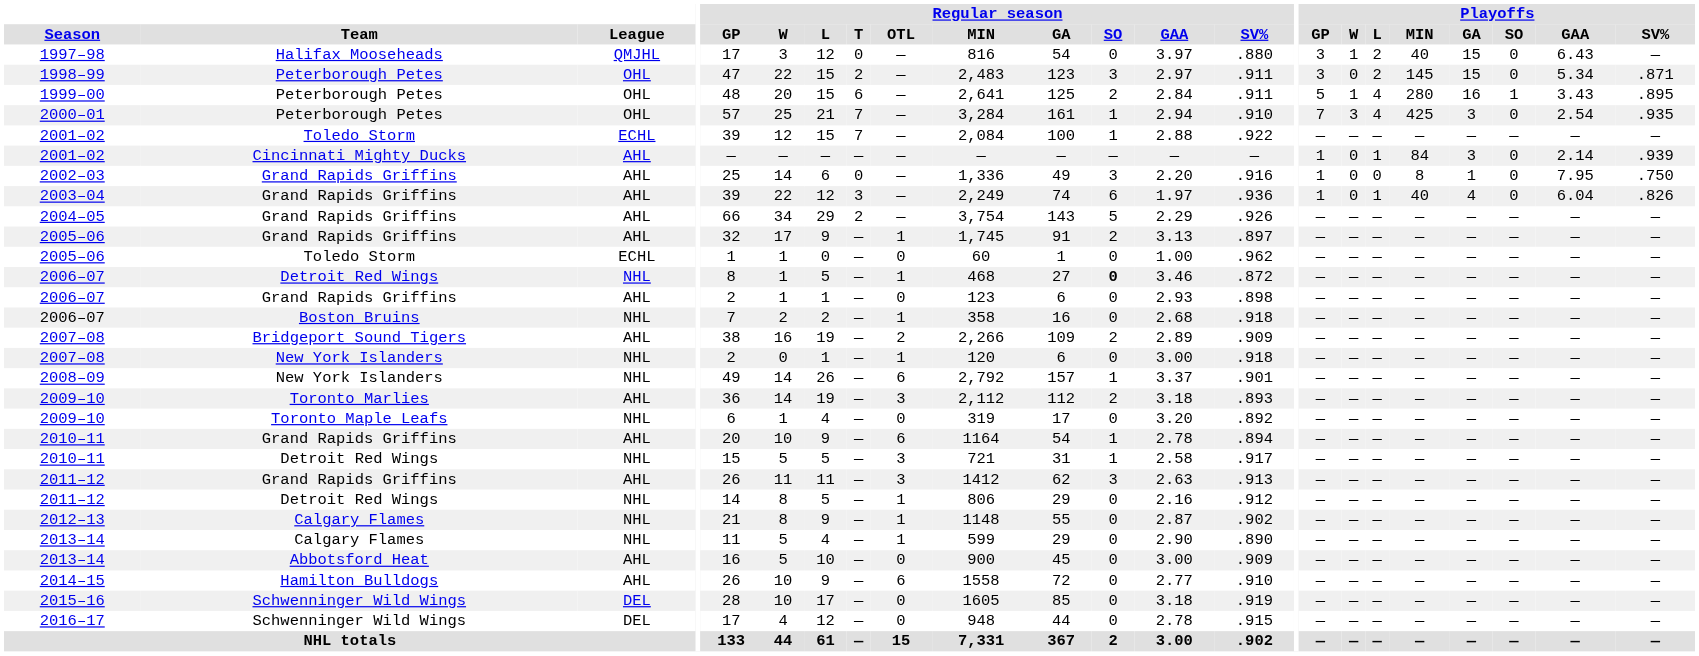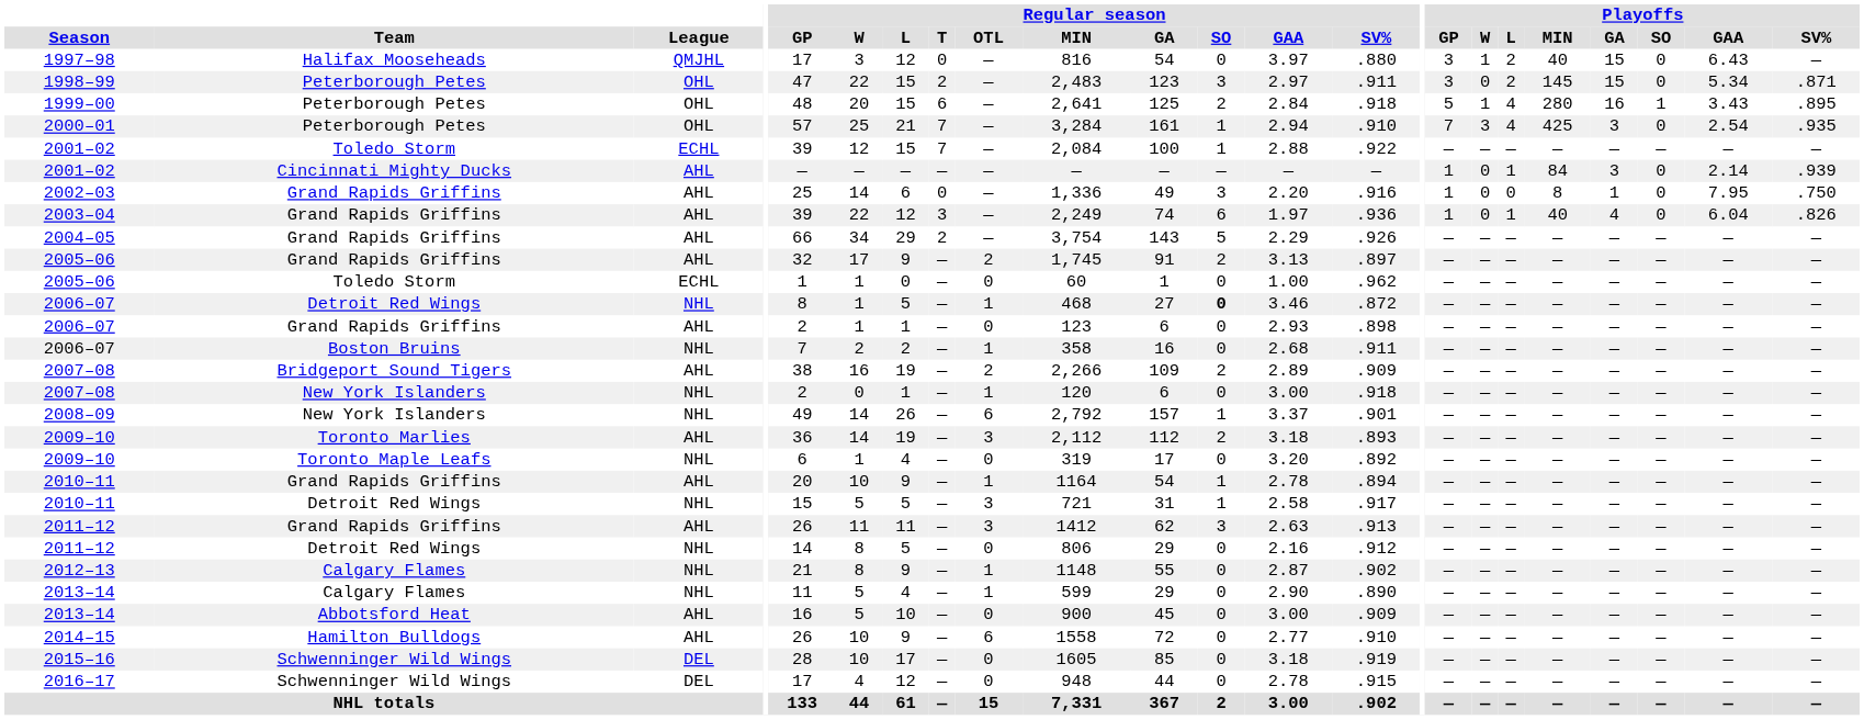 <table border="0" cellpadding="1" cellspacing="0" style="width:90%; text-align:center;">
 <tr bgcolor="#e0e0e0">
 <th colspan="3" bgcolor="#ffffff"></th>
 <th rowspan="99" bgcolor="#ffffff"></th>
 <th colspan="10" bgcolor="#e0e0e0"><a href='#'>Regular season</a></th>
 <th rowspan="99" bgcolor="#ffffff"></th>
 <th colspan="8" bgcolor="#e0e0e0"><a href='#'>Playoffs</a></th>
 </tr>
 <tr bgcolor="#e0e0e0">
 <th><a href='#'>Season</a></th>
 <th>Team</th>
 <th>League</th>
 <th>GP</th>
 <th>W</th>
 <th>L</th>
 <th>T</th>
 <th>OTL</th>
 <th>MIN</th>
 <th>GA</th>
 <th><a href='#'>SO</a></th>
 <th><a href='#'>GAA</a></th>
 <th><a href='#'>SV%</a></th>
 <th>GP</th>
 <th>W</th>
 <th>L</th>
 <th>MIN</th>
 <th>GA</th>
 <th>SO</th>
 <th>GAA</th>
 <th>SV%</th>
 </tr>
 <tr>
 <td><a href='#'>1997–98</a></td>
 <td><a href='#'>Halifax Mooseheads</a></td>
 <td><a href='#'>QMJHL</a></td>
 <td>17</td>
 <td>3</td>
 <td>12</td>
 <td>0</td>
 <td>—</td>
 <td>816</td>
 <td>54</td>
 <td>0</td>
 <td>3.97</td>
 <td>.880</td>
 <td>3</td>
 <td>1</td>
 <td>2</td>
 <td>40</td>
 <td>15</td>
 <td>0</td>
 <td>6.43</td>
 <td>—</td>
 <td></td>
 </tr>
 <tr bgcolor="#f0f0f0">
 <td><a href='#'>1998–99</a></td>
 <td><a href='#'>Peterborough Petes</a></td>
 <td><a href='#'>OHL</a></td>
 <td>47</td>
 <td>22</td>
 <td>15</td>
 <td>2</td>
 <td>—</td>
 <td>2,483</td>
 <td>123</td>
 <td>3</td>
 <td>2.97</td>
 <td>.911</td>
 <td>3</td>
 <td>0</td>
 <td>2</td>
 <td>145</td>
 <td>15</td>
 <td>0</td>
 <td>5.34</td>
 <td>.871</td>
 </tr>
 <tr>
 <td><a href='#'>1999–00</a></td>
 <td>Peterborough Petes</td>
 <td>OHL</td>
 <td>48</td>
 <td>20</td>
 <td>15</td>
 <td>6</td>
 <td>—</td>
 <td>2,641</td>
 <td>125</td>
 <td>2</td>
 <td>2.84</td>
-<td>.911</td>
+<td>.918</td>
 <td>5</td>
 <td>1</td>
 <td>4</td>
 <td>280</td>
 <td>16</td>
 <td>1</td>
 <td>3.43</td>
 <td>.895</td>
 </tr>
 <tr bgcolor="#f0f0f0">
 <td><a href='#'>2000–01</a></td>
 <td>Peterborough Petes</td>
 <td>OHL</td>
 <td>57</td>
 <td>25</td>
 <td>21</td>
 <td>7</td>
 <td>—</td>
 <td>3,284</td>
 <td>161</td>
 <td>1</td>
 <td>2.94</td>
 <td>.910</td>
 <td>7</td>
 <td>3</td>
 <td>4</td>
 <td>425</td>
 <td>3</td>
 <td>0</td>
 <td>2.54</td>
 <td>.935</td>
 </tr>
 <tr>
 <td><a href='#'>2001–02</a></td>
 <td><a href='#'>Toledo Storm</a></td>
 <td><a href='#'>ECHL</a></td>
 <td>39</td>
 <td>12</td>
 <td>15</td>
 <td>7</td>
 <td>—</td>
 <td>2,084</td>
 <td>100</td>
 <td>1</td>
 <td>2.88</td>
 <td>.922</td>
 <td>—</td>
 <td>—</td>
 <td>—</td>
 <td>—</td>
 <td>—</td>
 <td>—</td>
 <td>—</td>
 <td>—</td>
 </tr>
 <tr bgcolor="#f0f0f0">
 <td><a href='#'>2001–02</a></td>
 <td><a href='#'>Cincinnati Mighty Ducks</a></td>
 <td><a href='#'>AHL</a></td>
 <td>—</td>
 <td>—</td>
 <td>—</td>
 <td>—</td>
 <td>—</td>
 <td>—</td>
 <td>—</td>
 <td>—</td>
 <td>—</td>
 <td>—</td>
 <td>1</td>
 <td>0</td>
 <td>1</td>
 <td>84</td>
 <td>3</td>
 <td>0</td>
 <td>2.14</td>
 <td>.939</td>
 </tr>
 <tr>
 <td><a href='#'>2002–03</a></td>
 <td><a href='#'>Grand Rapids Griffins</a></td>
 <td>AHL</td>
 <td>25</td>
 <td>14</td>
 <td>6</td>
 <td>0</td>
 <td>—</td>
 <td>1,336</td>
 <td>49</td>
 <td>3</td>
 <td>2.20</td>
 <td>.916</td>
 <td>1</td>
 <td>0</td>
 <td>0</td>
 <td>8</td>
 <td>1</td>
 <td>0</td>
 <td>7.95</td>
 <td>.750</td>
 </tr>
 <tr bgcolor="#f0f0f0">
 <td><a href='#'>2003–04</a></td>
 <td>Grand Rapids Griffins</td>
 <td>AHL</td>
 <td>39</td>
 <td>22</td>
 <td>12</td>
 <td>3</td>
 <td>—</td>
 <td>2,249</td>
 <td>74</td>
 <td>6</td>
 <td>1.97</td>
 <td>.936</td>
 <td>1</td>
 <td>0</td>
 <td>1</td>
 <td>40</td>
 <td>4</td>
 <td>0</td>
 <td>6.04</td>
 <td>.826</td>
 </tr>
 <tr>
 <td><a href='#'>2004–05</a></td>
 <td>Grand Rapids Griffins</td>
 <td>AHL</td>
 <td>66</td>
 <td>34</td>
 <td>29</td>
 <td>2</td>
 <td>—</td>
 <td>3,754</td>
 <td>143</td>
 <td>5</td>
 <td>2.29</td>
 <td>.926</td>
 <td>—</td>
 <td>—</td>
 <td>—</td>
 <td>—</td>
 <td>—</td>
 <td>—</td>
 <td>—</td>
 <td>—</td>
 </tr>
 <tr bgcolor="#f0f0f0">
 <td><a href='#'>2005–06</a></td>
 <td>Grand Rapids Griffins</td>
 <td>AHL</td>
 <td>32</td>
 <td>17</td>
 <td>9</td>
 <td>—</td>
-<td>1</td>
+<td>2</td>
 <td>1,745</td>
 <td>91</td>
 <td>2</td>
 <td>3.13</td>
 <td>.897</td>
 <td>—</td>
 <td>—</td>
 <td>—</td>
 <td>—</td>
 <td>—</td>
 <td>—</td>
 <td>—</td>
 <td>—</td>
 </tr>
 <tr>
 <td><a href='#'>2005–06</a></td>
 <td>Toledo Storm</td>
 <td>ECHL</td>
 <td>1</td>
 <td>1</td>
 <td>0</td>
 <td>—</td>
 <td>0</td>
 <td>60</td>
 <td>1</td>
 <td>0</td>
 <td>1.00</td>
 <td>.962</td>
 <td>—</td>
 <td>—</td>
 <td>—</td>
 <td>—</td>
 <td>—</td>
 <td>—</td>
 <td>—</td>
 <td>—</td>
 </tr>
 <tr bgcolor="#f0f0f0">
 <td><a href='#'>2006–07</a></td>
 <td><a href='#'>Detroit Red Wings</a></td>
 <td><a href='#'>NHL</a></td>
 <td>8</td>
 <td>1</td>
 <td>5</td>
 <td>—</td>
 <td>1</td>
 <td>468</td>
 <td>27</td>
 <td><strong>0</strong></td>
 <td>3.46</td>
 <td>.872</td>
 <td>—</td>
 <td>—</td>
 <td>—</td>
 <td>—</td>
 <td>—</td>
 <td>—</td>
 <td>—</td>
 <td>—</td>
 </tr>
 <tr>
 <td><a href='#'>2006–07</a></td>
 <td>Grand Rapids Griffins</td>
 <td>AHL</td>
 <td>2</td>
 <td>1</td>
 <td>1</td>
 <td>—</td>
 <td>0</td>
 <td>123</td>
 <td>6</td>
 <td>0</td>
 <td>2.93</td>
 <td>.898</td>
 <td>—</td>
 <td>—</td>
 <td>—</td>
 <td>—</td>
 <td>—</td>
 <td>—</td>
 <td>—</td>
 <td>—</td>
 </tr>
 <tr bgcolor="#f0f0f0">
 <td>2006–07</td>
 <td><a href='#'>Boston Bruins</a></td>
 <td>NHL</td>
 <td>7</td>
 <td>2</td>
 <td>2</td>
 <td>—</td>
 <td>1</td>
 <td>358</td>
 <td>16</td>
 <td>0</td>
 <td>2.68</td>
-<td>.918</td>
+<td>.911</td>
 <td>—</td>
 <td>—</td>
 <td>—</td>
 <td>—</td>
 <td>—</td>
 <td>—</td>
 <td>—</td>
 <td>—</td>
 </tr>
 <tr>
 <td><a href='#'>2007–08</a></td>
 <td><a href='#'>Bridgeport Sound Tigers</a></td>
 <td>AHL</td>
 <td>38</td>
 <td>16</td>
 <td>19</td>
 <td>—</td>
 <td>2</td>
 <td>2,266</td>
 <td>109</td>
 <td>2</td>
 <td>2.89</td>
 <td>.909</td>
 <td>—</td>
 <td>—</td>
 <td>—</td>
 <td>—</td>
 <td>—</td>
 <td>—</td>
 <td>—</td>
 <td>—</td>
 </tr>
 <tr bgcolor="#f0f0f0">
 <td><a href='#'>2007–08</a></td>
 <td><a href='#'>New York Islanders</a></td>
 <td>NHL</td>
 <td>2</td>
 <td>0</td>
 <td>1</td>
 <td>—</td>
 <td>1</td>
 <td>120</td>
 <td>6</td>
 <td>0</td>
 <td>3.00</td>
 <td>.918</td>
 <td>—</td>
 <td>—</td>
 <td>—</td>
 <td>—</td>
 <td>—</td>
 <td>—</td>
 <td>—</td>
 <td>—</td>
 </tr>
 <tr>
 <td><a href='#'>2008–09</a></td>
 <td>New York Islanders</td>
 <td>NHL</td>
 <td>49</td>
 <td>14</td>
 <td>26</td>
 <td>—</td>
 <td>6</td>
 <td>2,792</td>
 <td>157</td>
 <td>1</td>
 <td>3.37</td>
 <td>.901</td>
 <td>—</td>
 <td>—</td>
 <td>—</td>
 <td>—</td>
 <td>—</td>
 <td>—</td>
 <td>—</td>
 <td>—</td>
 </tr>
 <tr bgcolor="#f0f0f0">
 <td><a href='#'>2009–10</a></td>
 <td><a href='#'>Toronto Marlies</a></td>
 <td>AHL</td>
 <td>36</td>
 <td>14</td>
 <td>19</td>
 <td>—</td>
 <td>3</td>
 <td>2,112</td>
 <td>112</td>
 <td>2</td>
 <td>3.18</td>
 <td>.893</td>
 <td>—</td>
 <td>—</td>
 <td>—</td>
 <td>—</td>
 <td>—</td>
 <td>—</td>
 <td>—</td>
 <td>—</td>
 </tr>
 <tr>
 <td><a href='#'>2009–10</a></td>
 <td><a href='#'>Toronto Maple Leafs</a></td>
 <td>NHL</td>
 <td>6</td>
 <td>1</td>
 <td>4</td>
 <td>—</td>
 <td>0</td>
 <td>319</td>
 <td>17</td>
 <td>0</td>
 <td>3.20</td>
 <td>.892</td>
 <td>—</td>
 <td>—</td>
 <td>—</td>
 <td>—</td>
 <td>—</td>
 <td>—</td>
 <td>—</td>
 <td>—</td>
 </tr>
 <tr bgcolor="#f0f0f0">
 <td><a href='#'>2010–11</a></td>
 <td>Grand Rapids Griffins</td>
 <td>AHL</td>
 <td>20</td>
 <td>10</td>
 <td>9</td>
 <td>—</td>
-<td>6</td>
+<td>1</td>
 <td>1164</td>
 <td>54</td>
 <td>1</td>
 <td>2.78</td>
 <td>.894</td>
 <td>—</td>
 <td>—</td>
 <td>—</td>
 <td>—</td>
 <td>—</td>
 <td>—</td>
 <td>—</td>
 <td>—</td>
 </tr>
 <tr>
 <td><a href='#'>2010–11</a></td>
 <td>Detroit Red Wings</td>
 <td>NHL</td>
 <td>15</td>
 <td>5</td>
 <td>5</td>
 <td>—</td>
 <td>3</td>
 <td>721</td>
 <td>31</td>
 <td>1</td>
 <td>2.58</td>
 <td>.917</td>
 <td>—</td>
 <td>—</td>
 <td>—</td>
 <td>—</td>
 <td>—</td>
 <td>—</td>
 <td>—</td>
 <td>—</td>
 </tr>
 <tr bgcolor="#f0f0f0">
 <td><a href='#'>2011–12</a></td>
 <td>Grand Rapids Griffins</td>
 <td>AHL</td>
 <td>26</td>
 <td>11</td>
 <td>11</td>
 <td>—</td>
 <td>3</td>
 <td>1412</td>
 <td>62</td>
 <td>3</td>
 <td>2.63</td>
 <td>.913</td>
 <td>—</td>
 <td>—</td>
 <td>—</td>
 <td>—</td>
 <td>—</td>
 <td>—</td>
 <td>—</td>
 <td>—</td>
 </tr>
 <tr>
 <td><a href='#'>2011–12</a></td>
 <td>Detroit Red Wings</td>
 <td>NHL</td>
 <td>14</td>
 <td>8</td>
 <td>5</td>
 <td>—</td>
-<td>1</td>
+<td>0</td>
 <td>806</td>
 <td>29</td>
 <td>0</td>
 <td>2.16</td>
 <td>.912</td>
 <td>—</td>
 <td>—</td>
 <td>—</td>
 <td>—</td>
 <td>—</td>
 <td>—</td>
 <td>—</td>
 <td>—</td>
 </tr>
 <tr bgcolor="#f0f0f0">
 <td><a href='#'>2012–13</a></td>
 <td><a href='#'>Calgary Flames</a></td>
 <td>NHL</td>
 <td>21</td>
 <td>8</td>
 <td>9</td>
 <td>—</td>
 <td>1</td>
 <td>1148</td>
 <td>55</td>
 <td>0</td>
 <td>2.87</td>
 <td>.902</td>
 <td>—</td>
 <td>—</td>
 <td>—</td>
 <td>—</td>
 <td>—</td>
 <td>—</td>
 <td>—</td>
 <td>—</td>
 </tr>
 <tr>
 <td><a href='#'>2013–14</a></td>
 <td>Calgary Flames</td>
 <td>NHL</td>
 <td>11</td>
 <td>5</td>
 <td>4</td>
 <td>—</td>
 <td>1</td>
 <td>599</td>
 <td>29</td>
 <td>0</td>
 <td>2.90</td>
 <td>.890</td>
 <td>—</td>
 <td>—</td>
 <td>—</td>
 <td>—</td>
 <td>—</td>
 <td>—</td>
 <td>—</td>
 <td>—</td>
 </tr>
 <tr bgcolor="#f0f0f0">
 <td><a href='#'>2013–14</a></td>
 <td><a href='#'>Abbotsford Heat</a></td>
 <td>AHL</td>
 <td>16</td>
 <td>5</td>
 <td>10</td>
 <td>—</td>
 <td>0</td>
 <td>900</td>
 <td>45</td>
 <td>0</td>
 <td>3.00</td>
 <td>.909</td>
 <td>—</td>
 <td>—</td>
 <td>—</td>
 <td>—</td>
 <td>—</td>
 <td>—</td>
 <td>—</td>
 <td>—</td>
 </tr>
 <tr>
 <td><a href='#'>2014–15</a></td>
 <td><a href='#'>Hamilton Bulldogs</a></td>
 <td>AHL</td>
 <td>26</td>
 <td>10</td>
 <td>9</td>
 <td>—</td>
 <td>6</td>
 <td>1558</td>
 <td>72</td>
 <td>0</td>
 <td>2.77</td>
 <td>.910</td>
 <td>—</td>
 <td>—</td>
 <td>—</td>
 <td>—</td>
 <td>—</td>
 <td>—</td>
 <td>—</td>
 <td>—</td>
 </tr>
 <tr bgcolor="#f0f0f0">
 <td><a href='#'>2015–16</a></td>
 <td><a href='#'>Schwenninger Wild Wings</a></td>
 <td><a href='#'>DEL</a></td>
 <td>28</td>
 <td>10</td>
 <td>17</td>
 <td>—</td>
 <td>0</td>
 <td>1605</td>
 <td>85</td>
 <td>0</td>
 <td>3.18</td>
 <td>.919</td>
 <td>—</td>
 <td>—</td>
 <td>—</td>
 <td>—</td>
 <td>—</td>
 <td>—</td>
 <td>—</td>
 <td>—</td>
 </tr>
 <tr>
 <td><a href='#'>2016–17</a></td>
 <td>Schwenninger Wild Wings</td>
 <td>DEL</td>
 <td>17</td>
 <td>4</td>
 <td>12</td>
 <td>—</td>
 <td>0</td>
 <td>948</td>
 <td>44</td>
 <td>0</td>
 <td>2.78</td>
 <td>.915</td>
 <td>—</td>
 <td>—</td>
 <td>—</td>
 <td>—</td>
 <td>—</td>
 <td>—</td>
 <td>—</td>
 <td>—</td>
 </tr>
 <tr bgcolor="#e0e0e0">
 <th colspan=3>NHL totals</th>
 <th>133</th>
 <th>44</th>
 <th>61</th>
 <th>—</th>
 <th>15</th>
 <th>7,331</th>
 <th>367</th>
 <th>2</th>
 <th>3.00</th>
 <th>.902</th>
 <th>—</th>
 <th>—</th>
 <th>—</th>
 <th>—</th>
 <th>—</th>
 <th>—</th>
 <th>—</th>
 <th>—</th>
 </tr>
 </table>
